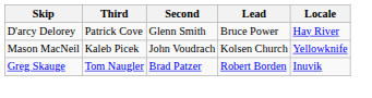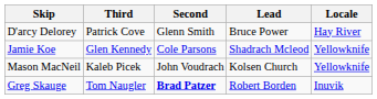 <table class="wikitable">
 <tr>
 <th scope="col">Skip</th>
 <th scope="col">Third</th>
 <th scope="col">Second</th>
 <th scope="col">Lead</th>
 <th scope="col">Locale</th>
 </tr>
 <tr>
 <td>D'arcy Delorey</td>
 <td>Patrick Cove</td>
 <td>Glenn Smith</td>
 <td>Bruce Power</td>
 <td><a href='#'>Hay River</a></td>
 </tr>
 <tr>
+<td><a href='#'>Jamie Koe</a></td>
+<td><a href='#'>Glen Kennedy</a></td>
+<td><a href='#'>Cole Parsons</a></td>
+<td><a href='#'>Shadrach Mcleod</a></td>
+<td><a href='#'>Yellowknife</a></td>
+</tr>
+<tr>
 <td>Mason MacNeil</td>
 <td>Kaleb Picek</td>
 <td>John Voudrach</td>
 <td>Kolsen Church</td>
 <td><a href='#'>Yellowknife</a></td>
 </tr>
 <tr>
 <td><a href='#'>Greg Skauge</a></td>
 <td><a href='#'>Tom Naugler</a></td>
-<td><a href='#'>Brad Patzer</a></td>
+<td><strong><a href='#'>Brad Patzer</a></strong></td>
 <td><a href='#'>Robert Borden</a></td>
 <td><a href='#'>Inuvik</a></td>
 </tr>
 </table>
